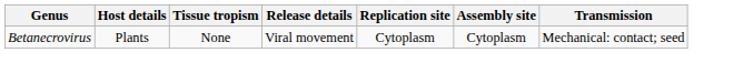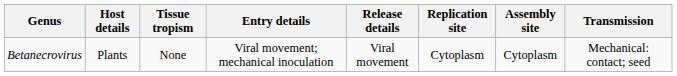 <table class="wikitable sortable" style="text-align:center">
 <tr>
 <th>Genus</th>
 <th>Host details</th>
 <th>Tissue tropism</th>
+<th>Entry details</th>
 <th>Release details</th>
 <th>Replication site</th>
 <th>Assembly site</th>
 <th>Transmission</th>
 </tr>
 <tr>
 <td><em>Betanecrovirus</em></td>
 <td>Plants</td>
 <td>None</td>
+<td>Viral movement; mechanical inoculation</td>
 <td>Viral movement</td>
 <td>Cytoplasm</td>
 <td>Cytoplasm</td>
 <td>Mechanical: contact; seed</td>
 </tr>
 </table>
